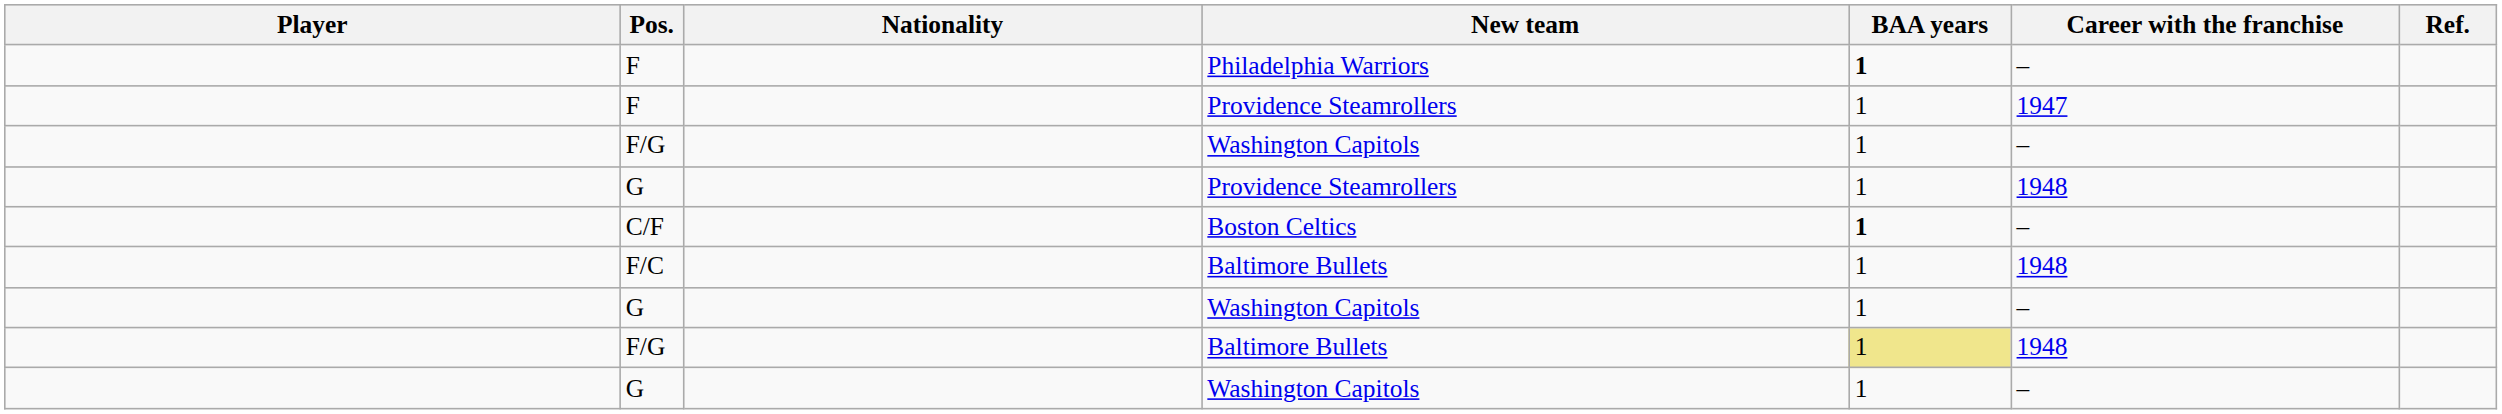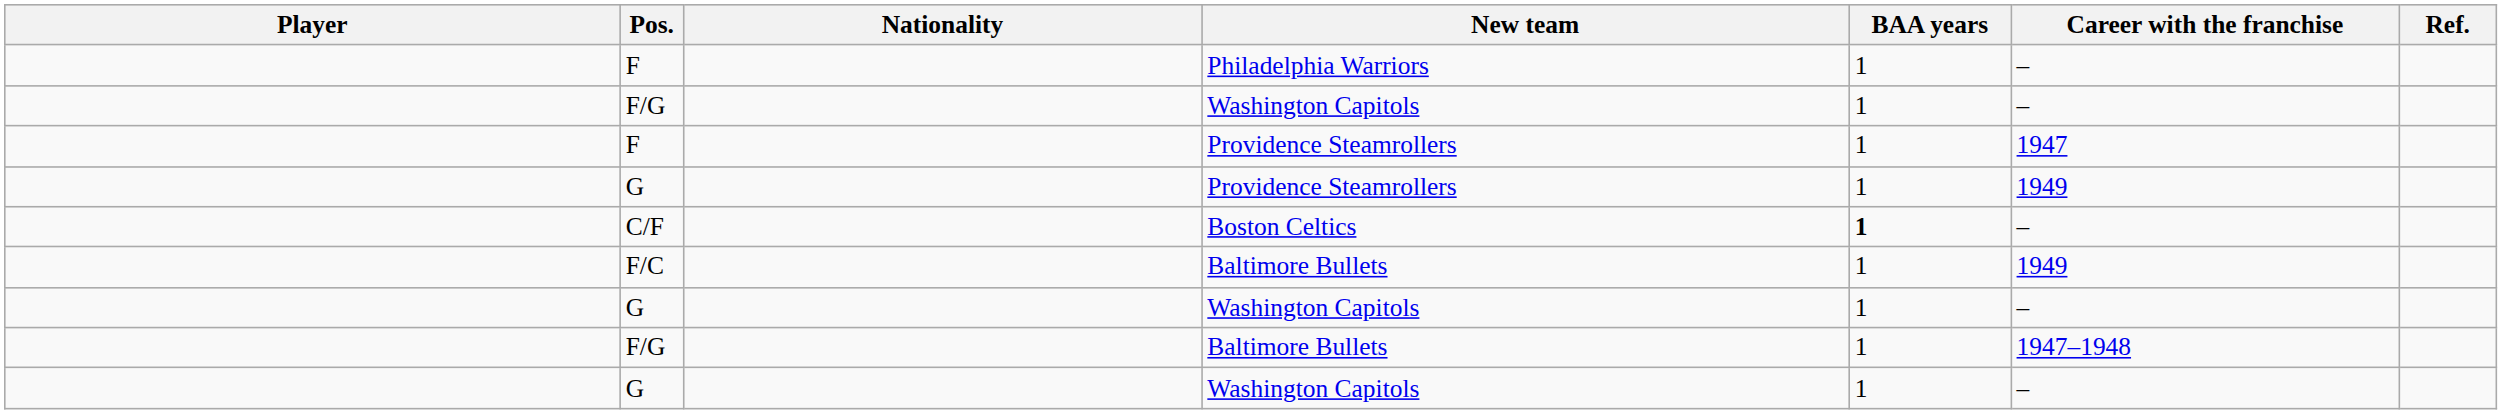 <table class="wikitable sortable">
 <tr>
 <th width="19%">Player</th>
 <th width="1%">Pos.</th>
 <th width="16%">Nationality</th>
 <th width="20%">New team</th>
 <th width="5%">BAA years</th>
 <th width="12%">Career with the franchise</th>
 <th width="3%" class=unsortable>Ref.</th>
 </tr>
 <tr>
 <td></td>
 <td>F</td>
 <td></td>
 <td><a href='#'>Philadelphia Warriors</a></td>
-<td><strong>1</strong></td>
+<td>1</td>
+<td>–</td>
+<td align="center"></td>
+</tr>
+<tr>
+<td></td>
+<td>F/G</td>
+<td></td>
+<td><a href='#'>Washington Capitols</a></td>
+<td>1</td>
 <td>–</td>
 <td align="center"></td>
 </tr>
 <tr>
 <td></td>
 <td>F</td>
 <td></td>
 <td><a href='#'>Providence Steamrollers</a></td>
 <td>1</td>
 <td><a href='#'>1947</a></td>
 <td align="center"></td>
 </tr>
 <tr>
 <td></td>
-<td>F/G</td>
-<td></td>
-<td><a href='#'>Washington Capitols</a></td>
-<td>1</td>
-<td>–</td>
-<td align="center"></td>
-</tr>
-<tr>
-<td></td>
 <td>G</td>
 <td></td>
 <td><a href='#'>Providence Steamrollers</a></td>
 <td>1</td>
-<td><a href='#'>1948</a></td>
+<td><a href='#'>1949</a></td>
 <td align="center"></td>
 </tr>
 <tr>
 <td></td>
 <td>C/F</td>
 <td></td>
 <td><a href='#'>Boston Celtics</a></td>
 <td><strong>1</strong></td>
 <td>–</td>
 <td align="center"></td>
 </tr>
 <tr>
 <td></td>
 <td>F/C</td>
 <td></td>
 <td><a href='#'>Baltimore Bullets</a></td>
 <td>1</td>
-<td><a href='#'>1948</a></td>
+<td><a href='#'>1949</a></td>
 <td align="center"></td>
 </tr>
 <tr>
 <td></td>
 <td>G</td>
 <td></td>
 <td><a href='#'>Washington Capitols</a></td>
 <td>1</td>
 <td>–</td>
 <td align="center"></td>
 </tr>
 <tr>
 <td></td>
 <td>F/G</td>
 <td></td>
 <td><a href='#'>Baltimore Bullets</a></td>
-<td style="background: khaki;">1</td>
-<td><a href='#'>1948</a></td>
+<td>1</td>
+<td><a href='#'>1947–1948</a></td>
 <td align="center"></td>
 </tr>
 <tr>
 <td></td>
 <td>G</td>
 <td></td>
 <td><a href='#'>Washington Capitols</a></td>
 <td>1</td>
 <td>–</td>
 <td align="center"></td>
 </tr>
 </table>
